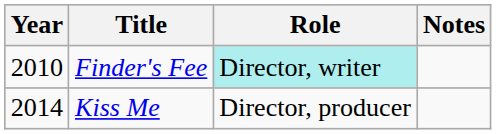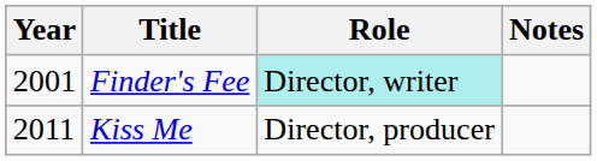 <table class="wikitable">
 <tr>
 <th>Year</th>
 <th>Title</th>
 <th>Role</th>
 <th>Notes</th>
 </tr>
 <tr>
-<td>2010</td>
+<td>2001</td>
 <td><em><a href='#'>Finder's Fee</a></em></td>
 <td style="background: paleturquoise;">Director, writer</td>
 <td></td>
 </tr>
 <tr>
-<td>2014</td>
+<td>2011</td>
 <td><em><a href='#'>Kiss Me</a></em></td>
 <td>Director, producer</td>
 <td></td>
 </tr>
 </table>
